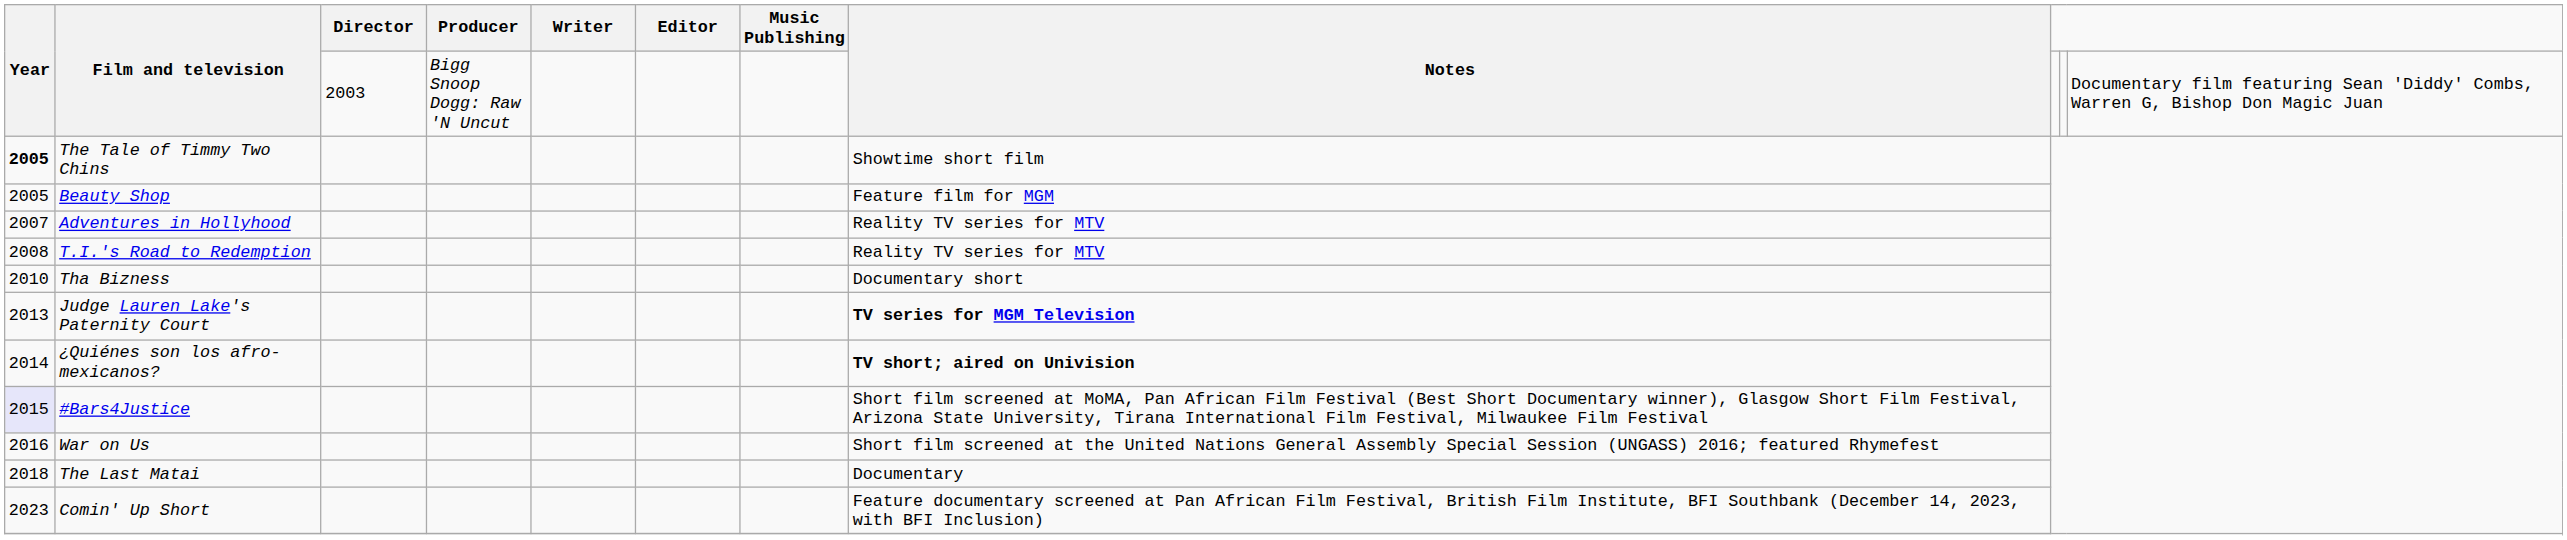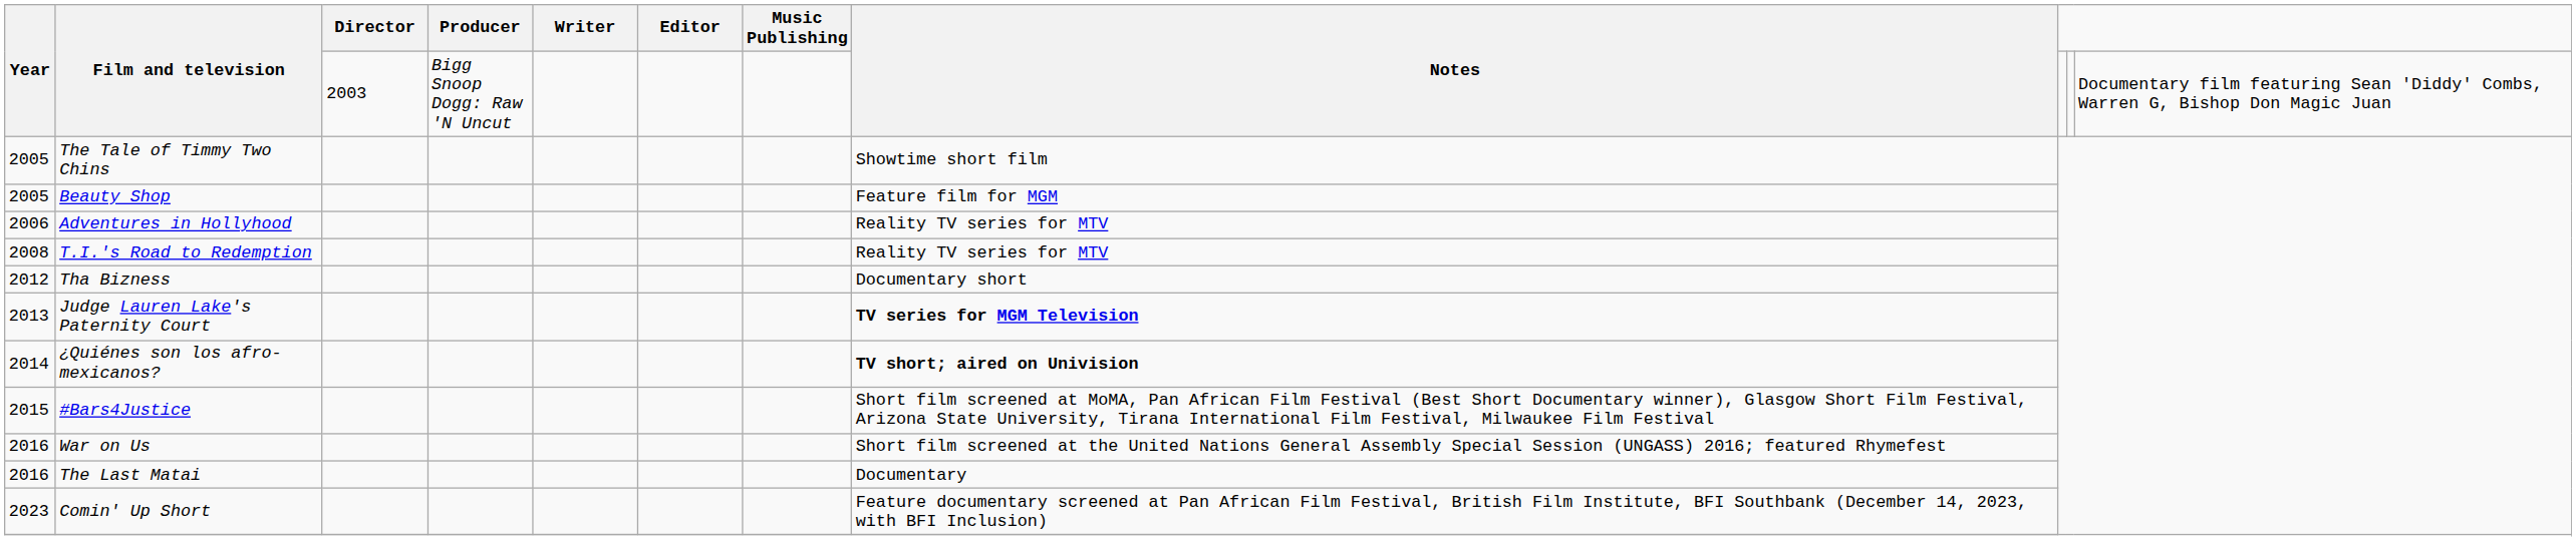 <table class="wikitable sortable" style="margin-right: 0;">
 <tr>
 <th rowspan="2" style="width:33px;">Year</th>
 <th rowspan="2" style="width:200px;">Film and television</th>
 <th style="width:75px;">Director</th>
 <th style="width:75px;">Producer</th>
 <th style="width:75px;">Writer</th>
 <th style="width:75px;">Editor</th>
 <th style="width:75px;">Music Publishing</th>
 <th rowspan="2">Notes</th>
 </tr>
 <tr>
 <td>2003</td>
 <td><em>Bigg Snoop Dogg: Raw 'N Uncut</em></td>
 <td></td>
 <td></td>
 <td></td>
 <td></td>
 <td></td>
 <td>Documentary film featuring Sean 'Diddy' Combs, Warren G, Bishop Don Magic Juan</td>
 </tr>
 <tr>
-<td><strong>2005</strong></td>
+<td>2005</td>
 <td><em>The Tale of Timmy Two Chins</em></td>
 <td></td>
 <td></td>
 <td></td>
 <td></td>
 <td></td>
 <td>Showtime short film</td>
 </tr>
 <tr>
 <td>2005</td>
 <td><em><a href='#'>Beauty Shop</a></em></td>
 <td></td>
 <td></td>
 <td></td>
 <td></td>
 <td></td>
 <td>Feature film for <a href='#'>MGM</a></td>
 </tr>
 <tr>
-<td>2007</td>
+<td>2006</td>
 <td><em><a href='#'>Adventures in Hollyhood</a></em></td>
 <td></td>
 <td></td>
 <td></td>
 <td></td>
 <td></td>
 <td>Reality TV series for <a href='#'>MTV</a></td>
 </tr>
 <tr>
 <td>2008</td>
 <td><em><a href='#'>T.I.'s Road to Redemption</a></em></td>
 <td></td>
 <td></td>
 <td></td>
 <td></td>
 <td></td>
 <td>Reality TV series for <a href='#'>MTV</a></td>
 </tr>
 <tr>
-<td>2010</td>
+<td>2012</td>
 <td><em>Tha Bizness</em></td>
 <td></td>
 <td></td>
 <td></td>
 <td></td>
 <td></td>
 <td>Documentary short</td>
 </tr>
 <tr>
 <td>2013</td>
 <td><em>Judge <a href='#'>Lauren Lake</a>'s Paternity Court</em></td>
 <td></td>
 <td></td>
 <td></td>
 <td></td>
 <td></td>
 <td><strong>TV series for <a href='#'>MGM Television</a></strong></td>
 </tr>
 <tr>
 <td>2014</td>
 <td><em>¿Quiénes son los afro-mexicanos?</em></td>
 <td></td>
 <td></td>
 <td></td>
 <td></td>
 <td></td>
 <td><strong>TV short; aired on Univision</strong></td>
 </tr>
 <tr>
-<td style="background: lavender;">2015</td>
+<td>2015</td>
 <td><em><a href='#'>#Bars4Justice</a></em></td>
 <td></td>
 <td></td>
 <td></td>
 <td></td>
 <td></td>
 <td>Short film screened at MoMA, Pan African Film Festival (Best Short Documentary winner), Glasgow Short Film Festival, Arizona State University, Tirana International Film Festival, Milwaukee Film Festival</td>
 </tr>
 <tr>
 <td>2016</td>
 <td><em>War on Us</em></td>
 <td></td>
 <td></td>
 <td></td>
 <td></td>
 <td></td>
 <td>Short film screened at the United Nations General Assembly Special Session (UNGASS) 2016; featured Rhymefest</td>
 </tr>
 <tr>
-<td>2018</td>
+<td>2016</td>
 <td><em>The Last Matai</em></td>
 <td></td>
 <td></td>
 <td></td>
 <td></td>
 <td></td>
 <td>Documentary</td>
 </tr>
 <tr>
 <td>2023</td>
 <td><em>Comin' Up Short</em></td>
 <td></td>
 <td></td>
 <td></td>
 <td></td>
 <td></td>
 <td>Feature documentary screened at Pan African Film Festival, British Film Institute, BFI Southbank (December 14, 2023, with BFI Inclusion)</td>
 </tr>
 <tr>
 </tr>
 </table>
